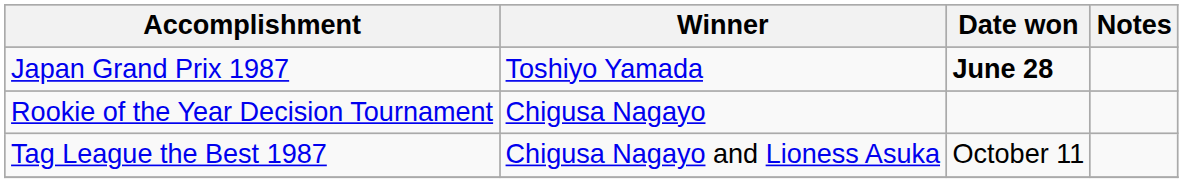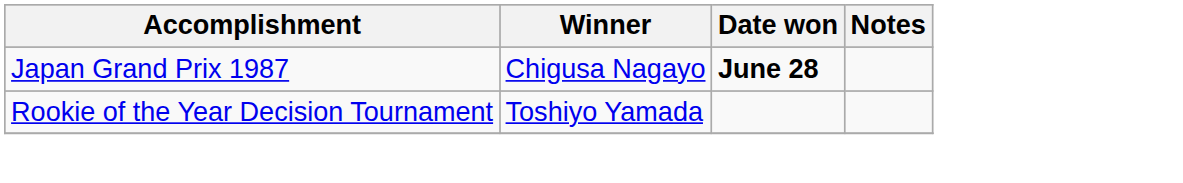 <table class="wikitable">
 <tr>
 <th>Accomplishment</th>
 <th>Winner</th>
 <th>Date won</th>
 <th>Notes</th>
 </tr>
 <tr>
 <td><a href='#'> Japan Grand Prix 1987</a></td>
-<td><a href='#'>Toshiyo Yamada</a></td>
+<td><a href='#'>Chigusa Nagayo</a></td>
 <td><strong>June 28</strong></td>
 <td></td>
 </tr>
 <tr>
 <td><a href='#'>Rookie of the Year Decision Tournament</a></td>
-<td><a href='#'>Chigusa Nagayo</a></td>
+<td><a href='#'>Toshiyo Yamada</a></td>
 <td></td>
-<td></td>
-</tr>
-<tr>
-<td><a href='#'> Tag League the Best 1987</a></td>
-<td><a href='#'>Chigusa Nagayo</a> and <a href='#'>Lioness Asuka</a></td>
-<td>October 11</td>
 <td></td>
 </tr>
 <tr>
 </tr>
 </table>
